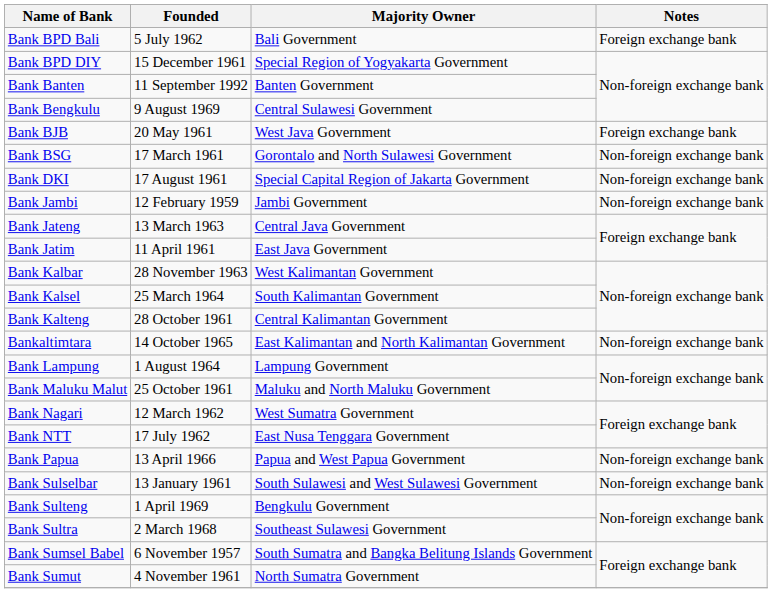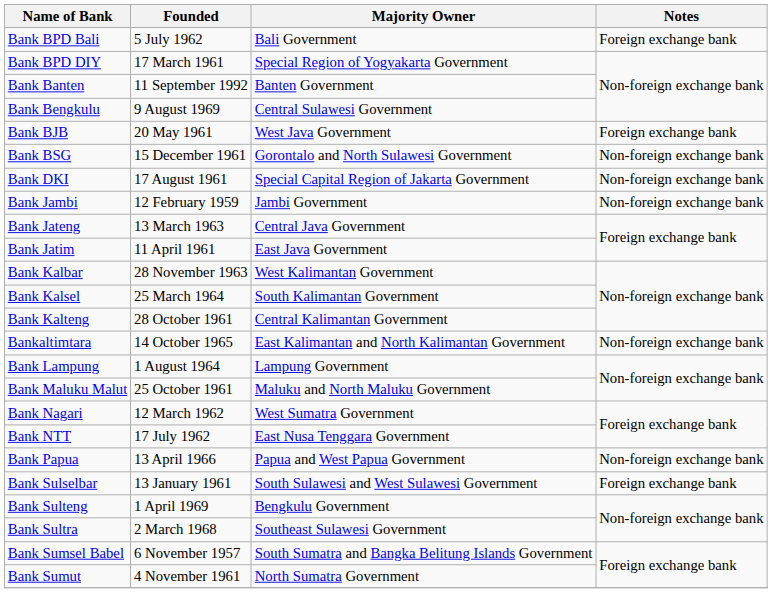 <table class="wikitable" border="1" class="wikitable sortable">
 <tr>
 <th>Name of Bank</th>
 <th>Founded</th>
 <th>Majority Owner</th>
 <th>Notes</th>
 </tr>
 <tr>
 <td><a href='#'>Bank BPD Bali</a></td>
 <td>5 July 1962</td>
 <td><a href='#'>Bali</a> Government</td>
 <td>Foreign exchange bank</td>
 </tr>
 <tr>
 <td><a href='#'>Bank BPD DIY</a></td>
-<td>15 December 1961</td>
+<td>17 March 1961</td>
 <td><a href='#'>Special Region of Yogyakarta</a> Government</td>
 <td rowspan="3">Non-foreign exchange bank</td>
 </tr>
 <tr>
 <td><a href='#'>Bank Banten</a></td>
 <td>11 September 1992</td>
 <td><a href='#'>Banten</a> Government</td>
 </tr>
 <tr>
 <td><a href='#'>Bank Bengkulu</a></td>
 <td>9 August 1969</td>
 <td><a href='#'>Central Sulawesi</a> Government</td>
 </tr>
 <tr>
 <td><a href='#'>Bank BJB</a></td>
 <td>20 May 1961</td>
 <td><a href='#'>West Java</a> Government</td>
 <td>Foreign exchange bank</td>
 </tr>
 <tr>
 <td><a href='#'>Bank BSG</a></td>
-<td>17 March 1961</td>
+<td>15 December 1961</td>
 <td><a href='#'>Gorontalo</a> and <a href='#'>North Sulawesi</a> Government</td>
 <td>Non-foreign exchange bank</td>
 </tr>
 <tr>
 <td><a href='#'>Bank DKI</a></td>
 <td>17 August 1961</td>
 <td><a href='#'>Special Capital Region of Jakarta</a> Government</td>
 <td>Non-foreign exchange bank</td>
 </tr>
 <tr>
 <td><a href='#'>Bank Jambi</a></td>
 <td>12 February 1959</td>
 <td><a href='#'>Jambi</a> Government</td>
 <td>Non-foreign exchange bank</td>
 </tr>
 <tr>
 <td><a href='#'>Bank Jateng</a></td>
 <td>13 March 1963</td>
 <td><a href='#'>Central Java</a> Government</td>
 <td rowspan="2">Foreign exchange bank</td>
 </tr>
 <tr>
 <td><a href='#'>Bank Jatim</a></td>
 <td>11 April 1961</td>
 <td><a href='#'>East Java</a> Government</td>
 </tr>
 <tr>
 <td><a href='#'>Bank Kalbar</a></td>
 <td>28 November 1963</td>
 <td><a href='#'>West Kalimantan</a> Government</td>
 <td rowspan="3">Non-foreign exchange bank</td>
 </tr>
 <tr>
 <td><a href='#'>Bank Kalsel</a></td>
 <td>25 March 1964</td>
 <td><a href='#'>South Kalimantan</a> Government</td>
 </tr>
 <tr>
 <td><a href='#'>Bank Kalteng</a></td>
 <td>28 October 1961</td>
 <td><a href='#'>Central Kalimantan</a> Government</td>
 </tr>
 <tr>
 <td><a href='#'>Bankaltimtara</a></td>
 <td>14 October 1965</td>
 <td><a href='#'>East Kalimantan</a> and <a href='#'>North Kalimantan</a> Government</td>
 <td>Non-foreign exchange bank</td>
 </tr>
 <tr>
 <td><a href='#'>Bank Lampung</a></td>
 <td>1 August 1964</td>
 <td><a href='#'>Lampung</a> Government</td>
 <td rowspan="2">Non-foreign exchange bank</td>
 </tr>
 <tr>
 <td><a href='#'>Bank Maluku Malut</a></td>
 <td>25 October 1961</td>
 <td><a href='#'>Maluku</a> and <a href='#'>North Maluku</a> Government</td>
 </tr>
 <tr>
 <td><a href='#'>Bank Nagari</a></td>
 <td>12 March 1962</td>
 <td><a href='#'>West Sumatra</a> Government</td>
 <td rowspan="2">Foreign exchange bank</td>
 </tr>
 <tr>
 <td><a href='#'>Bank NTT</a></td>
 <td>17 July 1962</td>
 <td><a href='#'>East Nusa Tenggara</a> Government</td>
 </tr>
 <tr>
 <td><a href='#'>Bank Papua</a></td>
 <td>13 April 1966</td>
 <td><a href='#'>Papua</a> and <a href='#'>West Papua</a> Government</td>
 <td>Non-foreign exchange bank</td>
 </tr>
 <tr>
 <td><a href='#'>Bank Sulselbar</a></td>
 <td>13 January 1961</td>
 <td><a href='#'>South Sulawesi</a> and <a href='#'>West Sulawesi</a> Government</td>
-<td>Non-foreign exchange bank</td>
+<td>Foreign exchange bank</td>
 </tr>
 <tr>
 <td><a href='#'>Bank Sulteng</a></td>
 <td>1 April 1969</td>
 <td><a href='#'>Bengkulu</a> Government</td>
 <td rowspan="2">Non-foreign exchange bank</td>
 </tr>
 <tr>
 <td><a href='#'>Bank Sultra</a></td>
 <td>2 March 1968</td>
 <td><a href='#'>Southeast Sulawesi</a> Government</td>
 </tr>
 <tr>
 <td><a href='#'>Bank Sumsel Babel</a></td>
 <td>6 November 1957</td>
 <td><a href='#'>South Sumatra</a> and <a href='#'>Bangka Belitung Islands</a> Government</td>
 <td rowspan="2">Foreign exchange bank</td>
 </tr>
 <tr>
 <td><a href='#'>Bank Sumut</a></td>
 <td>4 November 1961</td>
 <td><a href='#'>North Sumatra</a> Government</td>
 </tr>
 <tr>
 </tr>
 </table>
